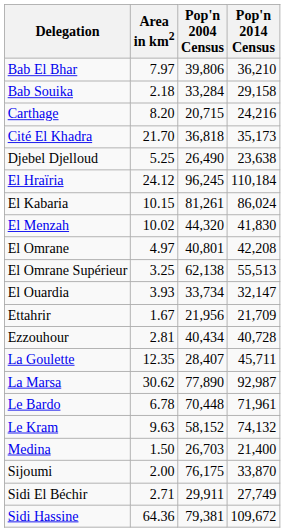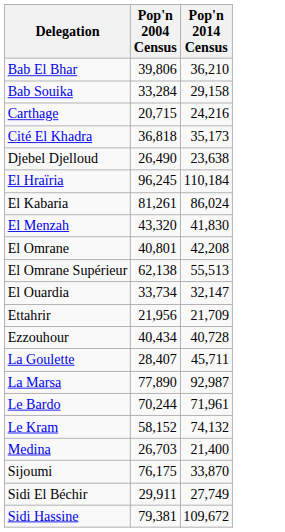 <table class="wikitable">
 <tr>
 <th>Delegation</th>
-<th>Area <br>in km<sup>2</sup></th>
 <th>Pop'n <br>2004<br>Census</th>
 <th>Pop'n <br>2014<br>Census</th>
 </tr>
 <tr>
 <td><a href='#'>Bab El Bhar</a></td>
-<td align="right">7.97</td>
 <td align="right">39,806</td>
 <td align="right">36,210</td>
 </tr>
 <tr>
 <td><a href='#'>Bab Souika</a></td>
-<td align="right">2.18</td>
 <td align="right">33,284</td>
 <td align="right">29,158</td>
 </tr>
 <tr>
 <td><a href='#'>Carthage</a></td>
-<td align="right">8.20</td>
 <td align="right">20,715</td>
 <td align="right">24,216</td>
 </tr>
 <tr>
 <td><a href='#'>Cité El Khadra</a></td>
-<td align="right">21.70</td>
 <td align="right">36,818</td>
 <td align="right">35,173</td>
 </tr>
 <tr>
 <td>Djebel Djelloud</td>
-<td align="right">5.25</td>
 <td align="right">26,490</td>
 <td align="right">23,638</td>
 </tr>
 <tr>
 <td><a href='#'>El Hraïria</a></td>
-<td align="right">24.12</td>
 <td align="right">96,245</td>
 <td align="right">110,184</td>
 </tr>
 <tr>
 <td>El Kabaria</td>
-<td align="right">10.15</td>
 <td align="right">81,261</td>
 <td align="right">86,024</td>
 </tr>
 <tr>
 <td><a href='#'>El Menzah</a></td>
-<td align="right">10.02</td>
-<td align="right">44,320</td>
+<td align="right">43,320</td>
 <td align="right">41,830</td>
 </tr>
 <tr>
 <td>El Omrane</td>
-<td align="right">4.97</td>
 <td align="right">40,801</td>
 <td align="right">42,208</td>
 </tr>
 <tr>
 <td>El Omrane Supérieur</td>
-<td align="right">3.25</td>
 <td align="right">62,138</td>
 <td align="right">55,513</td>
 </tr>
 <tr>
 <td>El Ouardia</td>
-<td align="right">3.93</td>
 <td align="right">33,734</td>
 <td align="right">32,147</td>
 </tr>
 <tr>
 <td>Ettahrir</td>
-<td align="right">1.67</td>
 <td align="right">21,956</td>
 <td align="right">21,709</td>
 </tr>
 <tr>
 <td>Ezzouhour</td>
-<td align="right">2.81</td>
 <td align="right">40,434</td>
 <td align="right">40,728</td>
 </tr>
 <tr>
 <td><a href='#'>La Goulette</a></td>
-<td align="right">12.35</td>
 <td align="right">28,407</td>
 <td align="right">45,711</td>
 </tr>
 <tr>
 <td><a href='#'>La Marsa</a></td>
-<td align="right">30.62</td>
 <td align="right">77,890</td>
 <td align="right">92,987</td>
 </tr>
 <tr>
 <td><a href='#'>Le Bardo</a></td>
-<td align="right">6.78</td>
-<td align="right">70,448</td>
+<td align="right">70,244</td>
 <td align="right">71,961</td>
 </tr>
 <tr>
 <td><a href='#'>Le Kram</a></td>
-<td align="right">9.63</td>
 <td align="right">58,152</td>
 <td align="right">74,132</td>
 </tr>
 <tr>
 <td><a href='#'>Medina</a></td>
-<td align="right">1.50</td>
 <td align="right">26,703</td>
 <td align="right">21,400</td>
 </tr>
 <tr>
 <td>Sijoumi</td>
-<td align="right">2.00</td>
 <td align="right">76,175</td>
 <td align="right">33,870</td>
 </tr>
 <tr>
 <td>Sidi El Béchir</td>
-<td align="right">2.71</td>
 <td align="right">29,911</td>
 <td align="right">27,749</td>
 </tr>
 <tr>
 <td><a href='#'>Sidi Hassine</a></td>
-<td align="right">64.36</td>
 <td align="right">79,381</td>
 <td align="right">109,672</td>
 </tr>
 </table>
